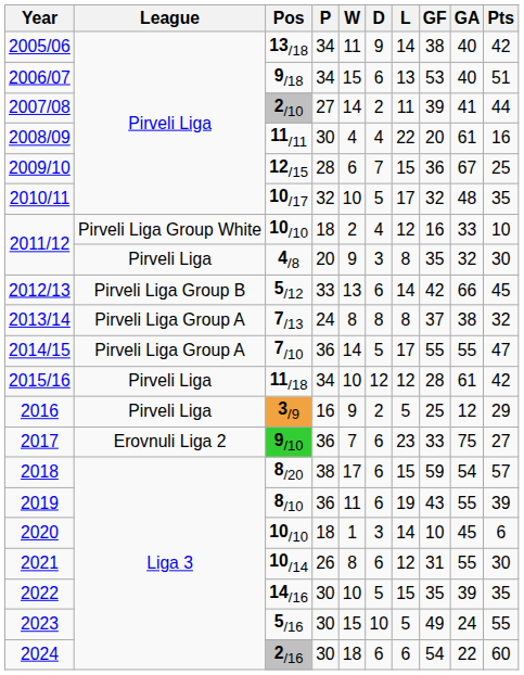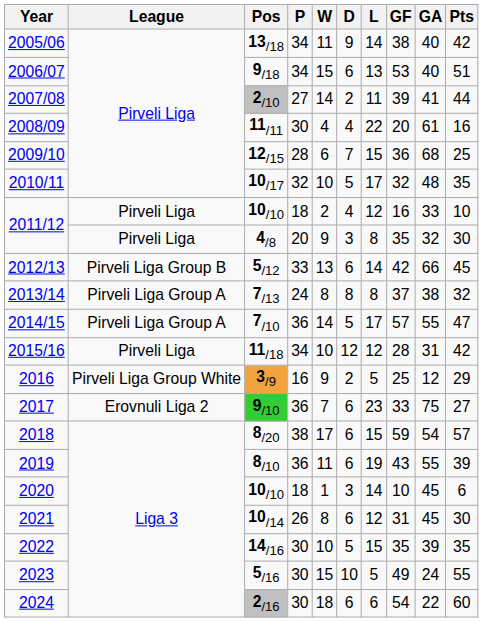 <table class="wikitable sortable" style="text-align: center">
 <tr>
 <th>Year</th>
 <th>League</th>
 <th>Pos</th>
 <th>P</th>
 <th>W</th>
 <th>D</th>
 <th>L</th>
 <th>GF</th>
 <th>GA</th>
 <th>Pts</th>
 </tr>
 <tr>
 <td><a href='#'>2005/06</a></td>
 <td rowspan=6><a href='#'>Pirveli Liga</a></td>
 <td><strong>13</strong><sub>/18</sub></td>
 <td>34</td>
 <td>11</td>
 <td>9</td>
 <td>14</td>
 <td>38</td>
 <td>40</td>
 <td>42</td>
 </tr>
 <tr>
 <td><a href='#'>2006/07</a></td>
 <td><strong>9</strong><sub>/18</sub></td>
 <td>34</td>
 <td>15</td>
 <td>6</td>
 <td>13</td>
 <td>53</td>
 <td>40</td>
 <td>51</td>
 </tr>
 <tr>
 <td><a href='#'>2007/08</a></td>
 <td bgcolor=Silver><strong>2</strong><sub>/10</sub></td>
 <td>27</td>
 <td>14</td>
 <td>2</td>
 <td>11</td>
 <td>39</td>
 <td>41</td>
 <td>44</td>
 </tr>
 <tr>
 <td><a href='#'>2008/09</a></td>
 <td><strong>11</strong><sub>/11</sub></td>
 <td>30</td>
 <td>4</td>
 <td>4</td>
 <td>22</td>
 <td>20</td>
 <td>61</td>
 <td>16</td>
 </tr>
 <tr>
 <td><a href='#'>2009/10</a></td>
 <td><strong>12</strong><sub>/15</sub></td>
 <td>28</td>
 <td>6</td>
 <td>7</td>
 <td>15</td>
 <td>36</td>
-<td>67</td>
+<td>68</td>
 <td>25</td>
 </tr>
 <tr>
 <td><a href='#'>2010/11</a></td>
 <td><strong>10</strong><sub>/17</sub></td>
 <td>32</td>
 <td>10</td>
 <td>5</td>
 <td>17</td>
 <td>32</td>
 <td>48</td>
 <td>35</td>
 </tr>
 <tr>
 <td rowspan="2"><a href='#'>2011/12</a></td>
-<td>Pirveli Liga Group White</td>
+<td>Pirveli Liga</td>
 <td><strong>10</strong><sub>/10</sub></td>
 <td>18</td>
 <td>2</td>
 <td>4</td>
 <td>12</td>
 <td>16</td>
 <td>33</td>
 <td>10</td>
 </tr>
 <tr>
 <td>Pirveli Liga</td>
 <td><strong>4</strong><sub>/8</sub></td>
 <td>20</td>
 <td>9</td>
 <td>3</td>
 <td>8</td>
 <td>35</td>
 <td>32</td>
 <td>30</td>
 </tr>
 <tr>
 <td><a href='#'>2012/13</a></td>
 <td>Pirveli Liga Group B</td>
 <td><strong>5</strong><sub>/12</sub></td>
 <td>33</td>
 <td>13</td>
 <td>6</td>
 <td>14</td>
 <td>42</td>
 <td>66</td>
 <td>45</td>
 </tr>
 <tr>
 <td><a href='#'>2013/14</a></td>
 <td>Pirveli Liga Group A</td>
 <td><strong>7</strong><sub>/13</sub></td>
 <td>24</td>
 <td>8</td>
 <td>8</td>
 <td>8</td>
 <td>37</td>
 <td>38</td>
 <td>32</td>
 </tr>
 <tr>
 <td><a href='#'>2014/15</a></td>
 <td>Pirveli Liga Group A</td>
 <td><strong>7</strong><sub>/10</sub></td>
 <td>36</td>
 <td>14</td>
 <td>5</td>
 <td>17</td>
-<td>55</td>
+<td>57</td>
 <td>55</td>
 <td>47</td>
 </tr>
 <tr>
 <td><a href='#'>2015/16</a></td>
 <td>Pirveli Liga</td>
 <td><strong>11</strong><sub>/18</sub></td>
 <td>34</td>
 <td>10</td>
 <td>12</td>
 <td>12</td>
 <td>28</td>
-<td>61</td>
+<td>31</td>
 <td>42</td>
 </tr>
 <tr>
 <td><a href='#'>2016</a></td>
-<td>Pirveli Liga</td>
+<td>Pirveli Liga Group White</td>
 <td bgcolor=#F1A33F><strong>3</strong><sub>/9</sub></td>
 <td>16</td>
 <td>9</td>
 <td>2</td>
 <td>5</td>
 <td>25</td>
 <td>12</td>
 <td>29</td>
 </tr>
 <tr>
 <td><a href='#'>2017</a></td>
 <td>Erovnuli Liga 2</td>
 <td bgcolor=LimeGreen><strong>9</strong><sub>/10</sub></td>
 <td>36</td>
 <td>7</td>
 <td>6</td>
 <td>23</td>
 <td>33</td>
 <td>75</td>
 <td>27</td>
 </tr>
 <tr>
 <td><a href='#'>2018</a></td>
 <td rowspan=7><a href='#'>Liga 3</a></td>
 <td><strong>8</strong><sub>/20</sub></td>
 <td>38</td>
 <td>17</td>
 <td>6</td>
 <td>15</td>
 <td>59</td>
 <td>54</td>
 <td>57</td>
 </tr>
 <tr>
 <td><a href='#'>2019</a></td>
 <td><strong>8</strong><sub>/10</sub></td>
 <td>36</td>
 <td>11</td>
 <td>6</td>
 <td>19</td>
 <td>43</td>
 <td>55</td>
 <td>39</td>
 </tr>
 <tr>
 <td><a href='#'>2020</a></td>
 <td><strong>10</strong><sub>/10</sub></td>
 <td>18</td>
 <td>1</td>
 <td>3</td>
 <td>14</td>
 <td>10</td>
 <td>45</td>
 <td>6</td>
 </tr>
 <tr>
 <td><a href='#'>2021</a></td>
 <td><strong>10</strong><sub>/14</sub></td>
 <td>26</td>
 <td>8</td>
 <td>6</td>
 <td>12</td>
 <td>31</td>
-<td>55</td>
+<td>45</td>
 <td>30</td>
 </tr>
 <tr>
 <td><a href='#'>2022</a></td>
 <td><strong>14</strong><sub>/16</sub></td>
 <td>30</td>
 <td>10</td>
 <td>5</td>
 <td>15</td>
 <td>35</td>
 <td>39</td>
 <td>35</td>
 </tr>
 <tr>
 <td><a href='#'>2023</a></td>
 <td><strong>5</strong><sub>/16</sub></td>
 <td>30</td>
 <td>15</td>
 <td>10</td>
 <td>5</td>
 <td>49</td>
 <td>24</td>
 <td>55</td>
 </tr>
 <tr>
 <td><a href='#'>2024</a></td>
 <td bgcolor=Silver><strong>2</strong><sub>/16</sub></td>
 <td>30</td>
 <td>18</td>
 <td>6</td>
 <td>6</td>
 <td>54</td>
 <td>22</td>
 <td>60</td>
 </tr>
 </table>
